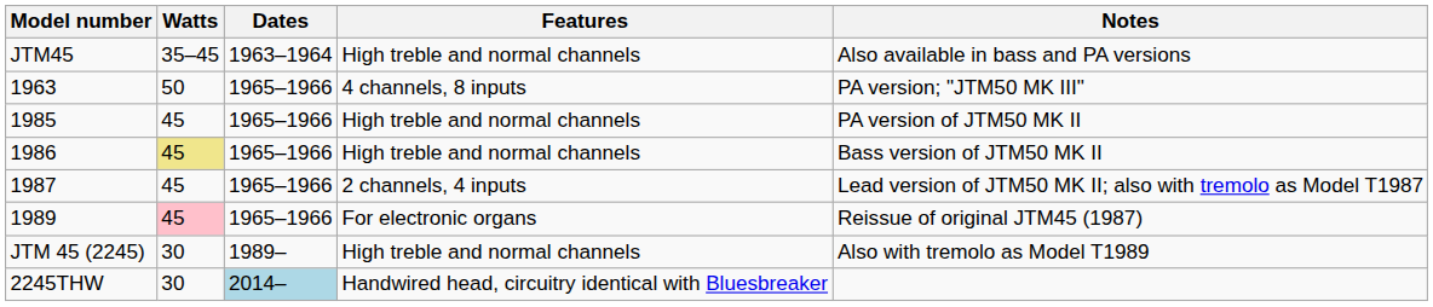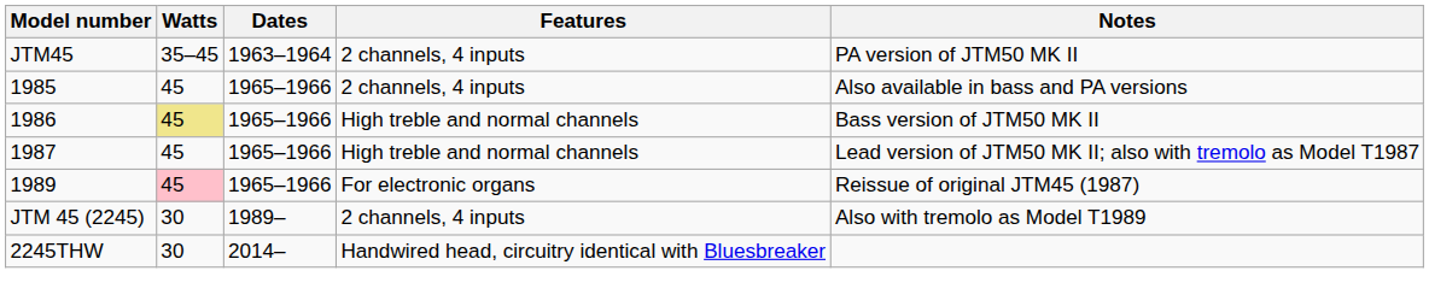 <table class="wikitable">
 <tr>
 <th>Model number</th>
 <th>Watts</th>
 <th>Dates</th>
 <th>Features</th>
 <th>Notes</th>
 </tr>
 <tr>
 <td>JTM45</td>
 <td>35–45</td>
 <td>1963–1964</td>
-<td>High treble and normal channels</td>
-<td>Also available in bass and PA versions</td>
-</tr>
-<tr>
-<td>1963</td>
-<td>50</td>
-<td>1965–1966</td>
-<td>4 channels, 8 inputs</td>
-<td>PA version; "JTM50 MK III"</td>
+<td>2 channels, 4 inputs</td>
+<td>PA version of JTM50 MK II</td>
 </tr>
 <tr>
 <td>1985</td>
 <td>45</td>
 <td>1965–1966</td>
-<td>High treble and normal channels</td>
-<td>PA version of JTM50 MK II</td>
+<td>2 channels, 4 inputs</td>
+<td>Also available in bass and PA versions</td>
 </tr>
 <tr>
 <td>1986</td>
 <td style="background: khaki;">45</td>
 <td>1965–1966</td>
 <td>High treble and normal channels</td>
 <td>Bass version of JTM50 MK II</td>
 </tr>
 <tr>
 <td>1987</td>
 <td>45</td>
 <td>1965–1966</td>
-<td>2 channels, 4 inputs</td>
+<td>High treble and normal channels</td>
 <td>Lead version of JTM50 MK II; also with <a href='#'>tremolo</a> as Model T1987</td>
 </tr>
 <tr>
 <td>1989</td>
 <td style="background: pink;">45</td>
 <td>1965–1966</td>
 <td>For electronic organs</td>
 <td>Reissue of original JTM45 (1987)</td>
 </tr>
 <tr>
 <td>JTM 45 (2245)</td>
 <td>30</td>
 <td>1989–</td>
-<td>High treble and normal channels</td>
+<td>2 channels, 4 inputs</td>
 <td>Also with tremolo as Model T1989</td>
 </tr>
 <tr>
 <td>2245THW</td>
 <td>30</td>
-<td style="background: lightblue;">2014–</td>
+<td>2014–</td>
 <td>Handwired head, circuitry identical with <a href='#'>Bluesbreaker</a></td>
 </tr>
 </table>
